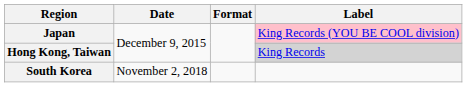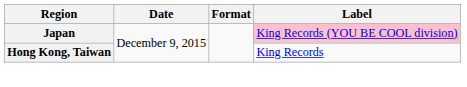 <table class="wikitable plainrowheaders">
 <tr>
 <th>Region</th>
 <th>Date</th>
 <th>Format</th>
 <th>Label</th>
 </tr>
 <tr>
 <th scope="row">Japan</th>
 <td rowspan="2">December 9, 2015</td>
 <td rowspan="2"></td>
 <td style="background: pink;"><a href='#'>King Records (YOU BE COOL division)</a></td>
 </tr>
 <tr>
 <th scope="row">Hong Kong, Taiwan</th>
-<td style="background: lightgrey;"><a href='#'>King Records</a></td>
-</tr>
-<tr>
-<th scope="row">South Korea</th>
-<td>November 2, 2018</td>
-<td></td>
-<td></td>
+<td><a href='#'>King Records</a></td>
 </tr>
 </table>
